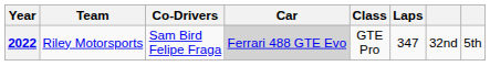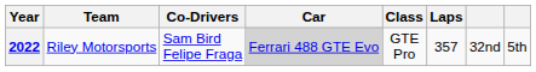 <table class="wikitable" style="text-align:center; font-size:90%">
 <tr>
 <th>Year</th>
 <th>Team</th>
 <th>Co-Drivers</th>
 <th>Car</th>
 <th>Class</th>
 <th>Laps</th>
 <th></th>
 <th></th>
 </tr>
 <tr>
 <th><a href='#'>2022</a></th>
 <td align=left> <a href='#'>Riley Motorsports</a></td>
 <td align=left> <a href='#'>Sam Bird</a><br> <a href='#'>Felipe Fraga</a></td>
 <td align=left style="background: lightgrey;"><a href='#'>Ferrari 488 GTE Evo</a></td>
 <td>GTE<br>Pro</td>
-<td>347</td>
+<td>357</td>
 <td>32nd</td>
 <td>5th</td>
 </tr>
 </table>
